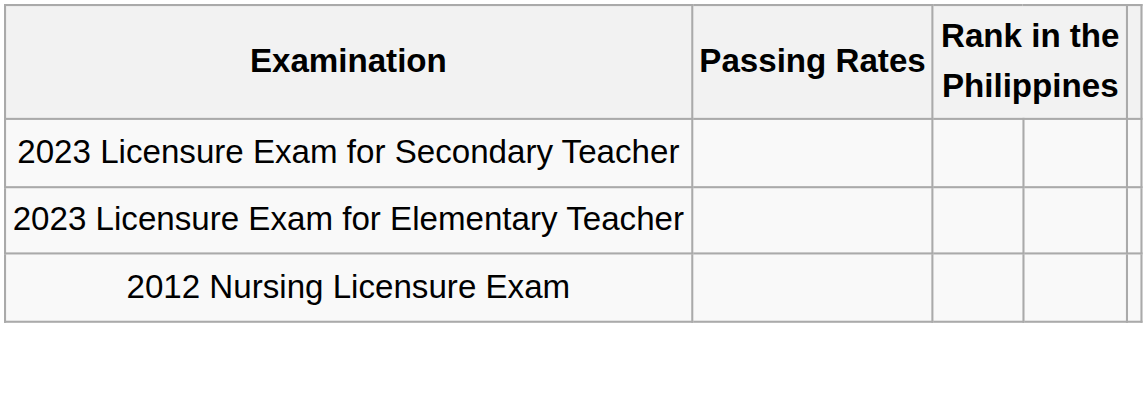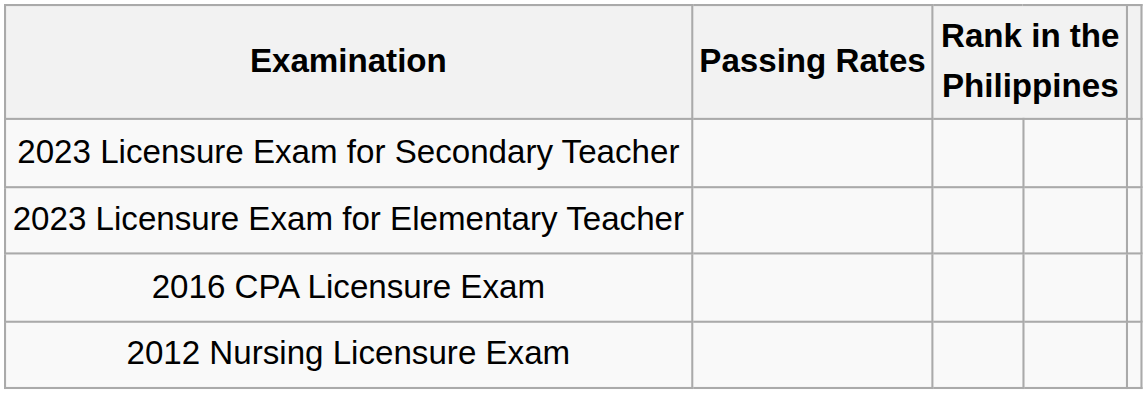 <table class = "wikitable" color="background: white;" style="text-align: center; line-height:1.5em;">
 <tr>
 <th>Examination</th>
 <th>Passing Rates</th>
 <th colspan = 2>Rank in the<br>Philippines</th>
 <th></th>
 </tr>
 <tr>
 <td>2023 Licensure Exam for Secondary Teacher</td>
 <td>  <small></small></td>
 <td scope="col" style="width:36px;"></td>
 <td></td>
 <td></td>
 </tr>
 <tr>
 <td>2023 Licensure Exam for Elementary Teacher</td>
 <td>  <small></small></td>
 <td scope="col" style="width:36px;"></td>
 <td></td>
 <td></td>
 </tr>
 <tr>
+<td>2016 CPA Licensure Exam</td>
+<td>  <small></small></td>
+<td scope="col" style="width:36px;"></td>
+<td></td>
+<td></td>
+</tr>
+<tr>
 <td>2012 Nursing Licensure Exam</td>
 <td>  <small></small></td>
 <td scope="col" style="width:36px;"></td>
 <td></td>
 <td></td>
 </tr>
 </table>
